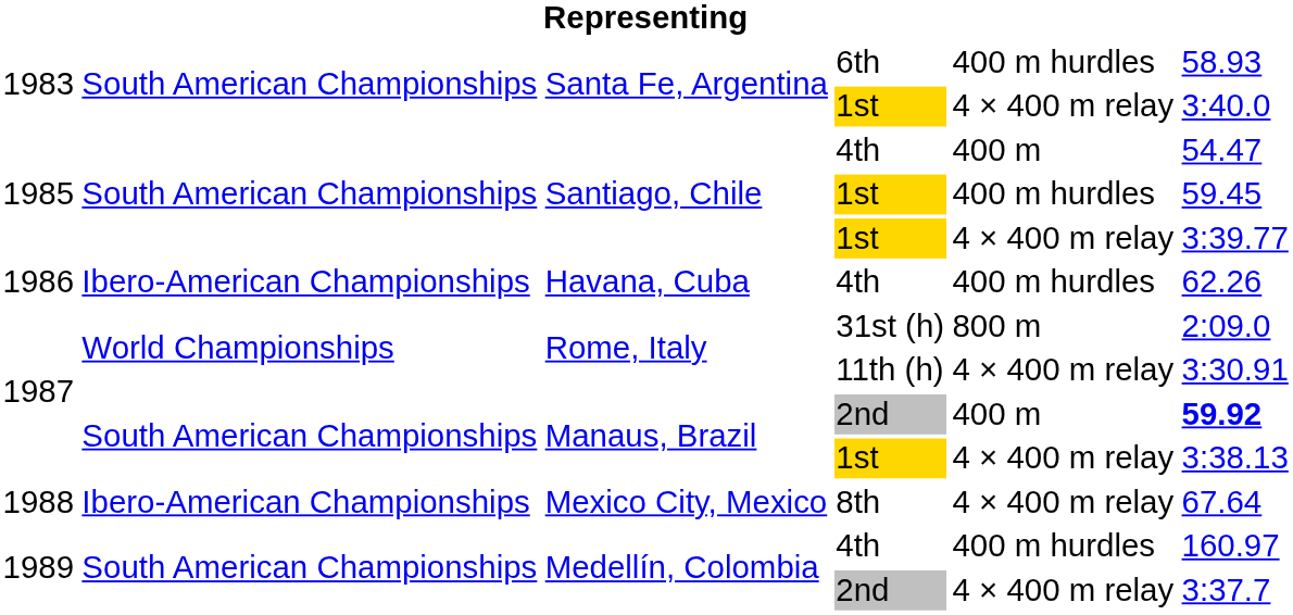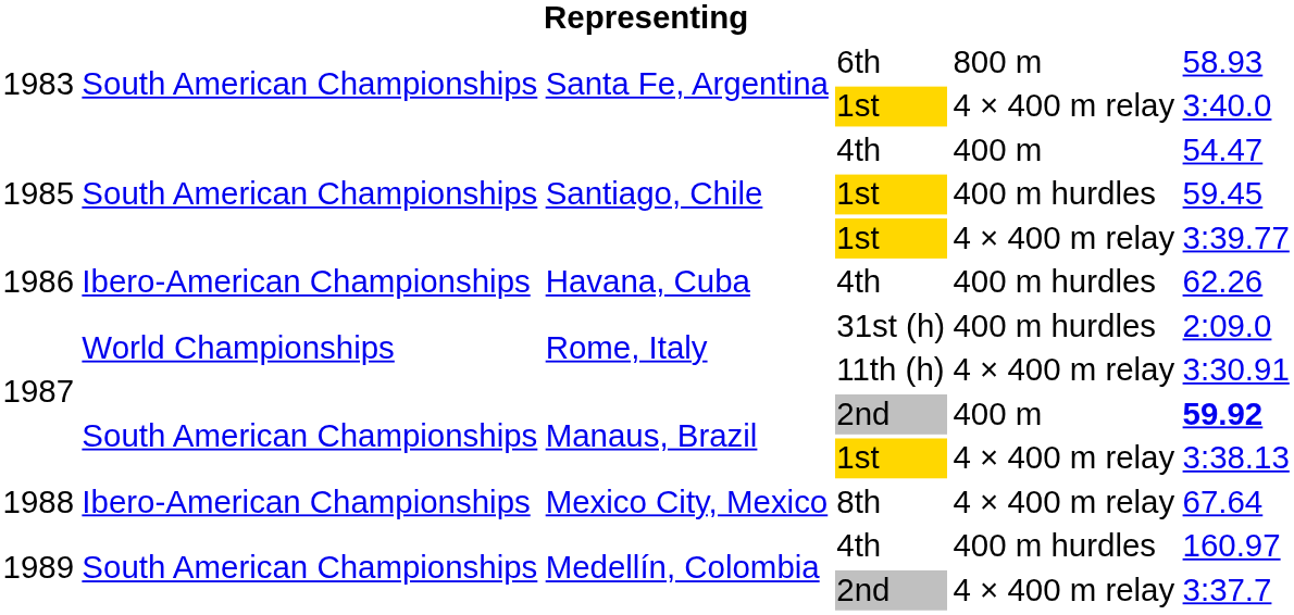 <table>
 <tr>
 <th colspan=6>Representing </th>
 </tr>
 <tr>
 <td rowspan=2>1983</td>
 <td rowspan=2><a href='#'>South American Championships</a></td>
 <td rowspan=2><a href='#'>Santa Fe, Argentina</a></td>
 <td>6th</td>
-<td>400 m hurdles</td>
+<td>800 m</td>
 <td><a href='#'>58.93</a></td>
 </tr>
 <tr>
 <td bgcolor=gold>1st</td>
 <td>4 × 400 m relay</td>
 <td><a href='#'>3:40.0</a></td>
 </tr>
 <tr>
 <td rowspan=3>1985</td>
 <td rowspan=3><a href='#'>South American Championships</a></td>
 <td rowspan=3><a href='#'>Santiago, Chile</a></td>
 <td>4th</td>
 <td>400 m</td>
 <td><a href='#'>54.47</a></td>
 </tr>
 <tr>
 <td bgcolor=gold>1st</td>
 <td>400 m hurdles</td>
 <td><a href='#'>59.45</a></td>
 </tr>
 <tr>
 <td bgcolor=gold>1st</td>
 <td>4 × 400 m relay</td>
 <td><a href='#'>3:39.77</a></td>
 </tr>
 <tr>
 <td>1986</td>
 <td><a href='#'>Ibero-American Championships</a></td>
 <td><a href='#'>Havana, Cuba</a></td>
 <td>4th</td>
 <td>400 m hurdles</td>
 <td><a href='#'>62.26</a></td>
 </tr>
 <tr>
 <td rowspan=4>1987</td>
 <td rowspan=2><a href='#'>World Championships</a></td>
 <td rowspan=2><a href='#'>Rome, Italy</a></td>
 <td>31st (h)</td>
-<td>800 m</td>
+<td>400 m hurdles</td>
 <td><a href='#'>2:09.0</a></td>
 </tr>
 <tr>
 <td>11th (h)</td>
 <td>4 × 400 m relay</td>
 <td><a href='#'>3:30.91</a></td>
 </tr>
 <tr>
 <td rowspan=2><a href='#'>South American Championships</a></td>
 <td rowspan=2><a href='#'>Manaus, Brazil</a></td>
 <td bgcolor=silver>2nd</td>
 <td>400 m</td>
 <td><strong><a href='#'>59.92</a></strong></td>
 </tr>
 <tr>
 <td bgcolor=gold>1st</td>
 <td>4 × 400 m relay</td>
 <td><a href='#'>3:38.13</a></td>
 </tr>
 <tr>
 <td>1988</td>
 <td><a href='#'>Ibero-American Championships</a></td>
 <td><a href='#'>Mexico City, Mexico</a></td>
 <td>8th</td>
 <td>4 × 400 m relay</td>
 <td><a href='#'>67.64</a></td>
 </tr>
 <tr>
 <td rowspan=2>1989</td>
 <td rowspan=2><a href='#'>South American Championships</a></td>
 <td rowspan=2><a href='#'>Medellín, Colombia</a></td>
 <td>4th</td>
 <td>400 m hurdles</td>
 <td><a href='#'>160.97</a></td>
 </tr>
 <tr>
 <td bgcolor=silver>2nd</td>
 <td>4 × 400 m relay</td>
 <td><a href='#'>3:37.7</a></td>
 </tr>
 </table>
